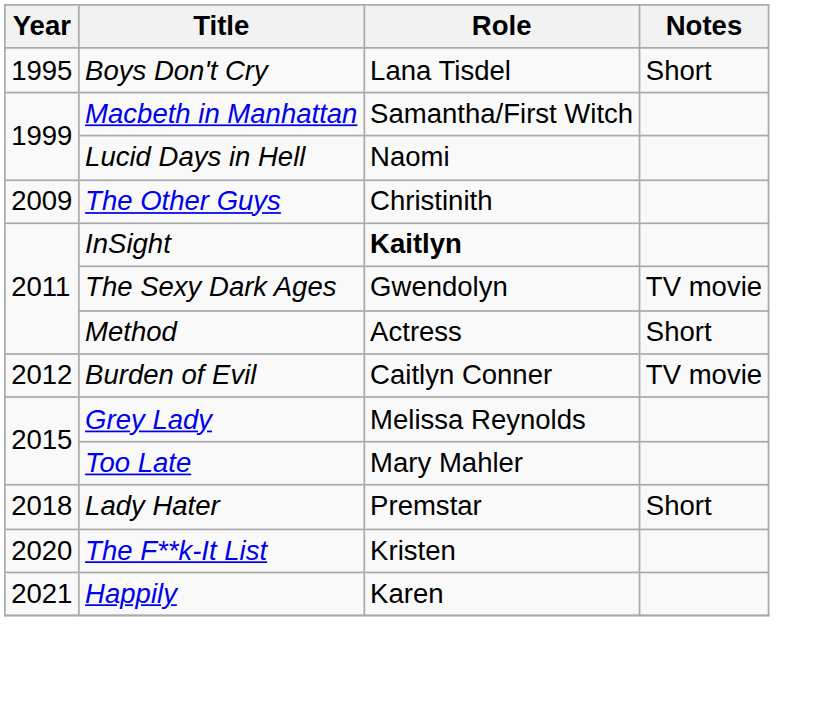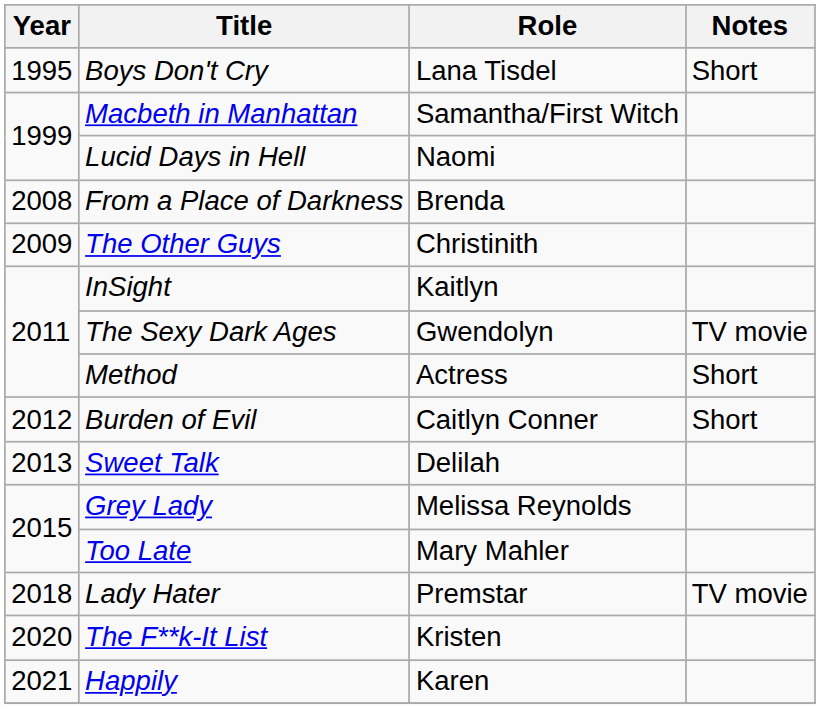 <table class="wikitable sortable">
 <tr>
 <th>Year</th>
 <th>Title</th>
 <th>Role</th>
 <th>Notes</th>
 </tr>
 <tr>
 <td>1995</td>
 <td><em>Boys Don't Cry</em></td>
 <td>Lana Tisdel</td>
 <td>Short</td>
 </tr>
 <tr>
 <td rowspan="2">1999</td>
 <td><em><a href='#'>Macbeth in Manhattan</a></em></td>
 <td>Samantha/First Witch</td>
 <td></td>
 </tr>
 <tr>
 <td><em>Lucid Days in Hell</em></td>
 <td>Naomi</td>
 <td></td>
 </tr>
 <tr>
+<td>2008</td>
+<td><em>From a Place of Darkness</em></td>
+<td>Brenda</td>
+<td></td>
+</tr>
+<tr>
 <td>2009</td>
 <td><em><a href='#'>The Other Guys</a></em></td>
 <td>Christinith</td>
 <td></td>
 </tr>
 <tr>
 <td rowspan="3">2011</td>
 <td><em>InSight</em></td>
-<td><strong>Kaitlyn</strong></td>
+<td>Kaitlyn</td>
 <td></td>
 </tr>
 <tr>
 <td><em>The Sexy Dark Ages</em></td>
 <td>Gwendolyn</td>
 <td>TV movie</td>
 </tr>
 <tr>
 <td><em>Method</em></td>
 <td>Actress</td>
 <td>Short</td>
 </tr>
 <tr>
 <td>2012</td>
 <td><em>Burden of Evil</em></td>
 <td>Caitlyn Conner</td>
-<td>TV movie</td>
+<td>Short</td>
+</tr>
+<tr>
+<td>2013</td>
+<td><em><a href='#'>Sweet Talk</a></em></td>
+<td>Delilah</td>
+<td></td>
 </tr>
 <tr>
 <td rowspan="2">2015</td>
 <td><em><a href='#'>Grey Lady</a></em></td>
 <td>Melissa Reynolds</td>
 <td></td>
 </tr>
 <tr>
 <td><em><a href='#'>Too Late</a></em></td>
 <td>Mary Mahler</td>
 <td></td>
 </tr>
 <tr>
 <td>2018</td>
 <td><em>Lady Hater</em></td>
 <td>Premstar</td>
-<td>Short</td>
+<td>TV movie</td>
 </tr>
 <tr>
 <td>2020</td>
 <td><em><a href='#'>The F**k-It List</a></em></td>
 <td>Kristen</td>
 <td></td>
 </tr>
 <tr>
 <td>2021</td>
 <td><em><a href='#'>Happily</a></em></td>
 <td>Karen</td>
 <td></td>
 </tr>
 <tr>
 </tr>
 </table>
